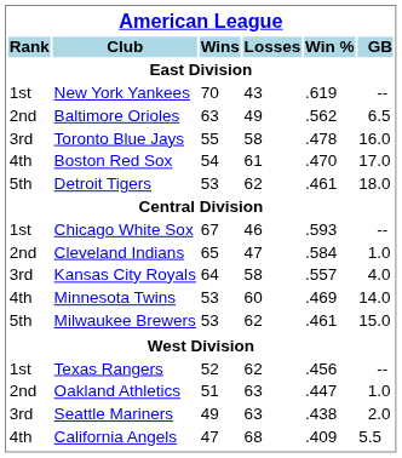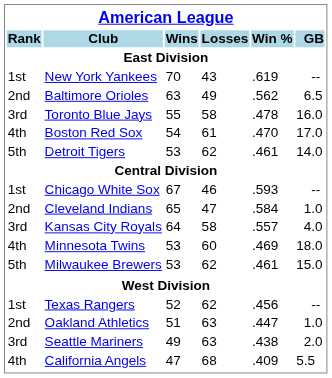 <table cellpadding="1" style="width:auto;font-size: 90%; border: 1px solid gray;">
 <tr align="center" style="font-size: larger;">
 <th colspan=6><a href='#'>American League</a></th>
 </tr>
 <tr style="background:lightblue;">
 <th>Rank</th>
 <th>Club</th>
 <th>Wins</th>
 <th>Losses</th>
 <th>Win %</th>
 <th>  GB</th>
 </tr>
 <tr align="center" style="vertical-align: middle;" style="background:lightblue;">
 <th colspan=6>East Division</th>
 </tr>
 <tr>
 <td>1st</td>
 <td><a href='#'>New York Yankees</a></td>
 <td>70</td>
 <td>43</td>
 <td>.619</td>
 <td>    --</td>
 </tr>
 <tr>
 <td>2nd</td>
 <td><a href='#'>Baltimore Orioles</a></td>
 <td>63</td>
 <td>49</td>
 <td>.562</td>
 <td>  6.5</td>
 </tr>
 <tr>
 <td>3rd</td>
 <td><a href='#'>Toronto Blue Jays</a></td>
 <td>55</td>
 <td>58</td>
 <td>.478</td>
 <td>16.0</td>
 </tr>
 <tr>
 <td>4th</td>
 <td><a href='#'>Boston Red Sox</a></td>
 <td>54</td>
 <td>61</td>
 <td>.470</td>
 <td>17.0</td>
 </tr>
 <tr>
 <td>5th</td>
 <td><a href='#'>Detroit Tigers</a></td>
 <td>53</td>
 <td>62</td>
 <td>.461</td>
-<td>18.0</td>
+<td>14.0</td>
 </tr>
 <tr align="center" style="vertical-align: middle;" style="background:lightblue;">
 <th colspan=6>Central Division</th>
 </tr>
 <tr>
 <td>1st</td>
 <td><a href='#'>Chicago White Sox</a></td>
 <td>67</td>
 <td>46</td>
 <td>.593</td>
 <td>    --</td>
 </tr>
 <tr>
 <td>2nd</td>
 <td><a href='#'>Cleveland Indians</a></td>
 <td>65</td>
 <td>47</td>
 <td>.584</td>
 <td>  1.0</td>
 </tr>
 <tr>
 <td>3rd</td>
 <td><a href='#'>Kansas City Royals</a></td>
 <td>64</td>
 <td>58</td>
 <td>.557</td>
 <td>  4.0</td>
 </tr>
 <tr>
 <td>4th</td>
 <td><a href='#'>Minnesota Twins</a></td>
 <td>53</td>
 <td>60</td>
 <td>.469</td>
-<td>14.0</td>
+<td>18.0</td>
 </tr>
 <tr>
 <td>5th</td>
 <td><a href='#'>Milwaukee Brewers</a></td>
 <td>53</td>
 <td>62</td>
 <td>.461</td>
 <td>15.0</td>
 </tr>
 <tr>
 </tr>
 <tr align="center" style="vertical-align: middle;" style="background:lightblue;">
 <th colspan=6>West Division</th>
 </tr>
 <tr>
 <td>1st</td>
 <td><a href='#'>Texas Rangers</a></td>
 <td>52</td>
 <td>62</td>
 <td>.456</td>
 <td>    --</td>
 </tr>
 <tr>
 <td>2nd</td>
 <td><a href='#'>Oakland Athletics</a></td>
 <td>51</td>
 <td>63</td>
 <td>.447</td>
 <td>  1.0</td>
 </tr>
 <tr>
 <td>3rd</td>
 <td><a href='#'>Seattle Mariners</a></td>
 <td>49</td>
 <td>63</td>
 <td>.438</td>
 <td>  2.0</td>
 </tr>
 <tr>
 <td>4th</td>
 <td><a href='#'>California Angels</a></td>
 <td>47</td>
 <td>68</td>
 <td>.409</td>
 <td>5.5</td>
 </tr>
 <tr>
 </tr>
 </table>
